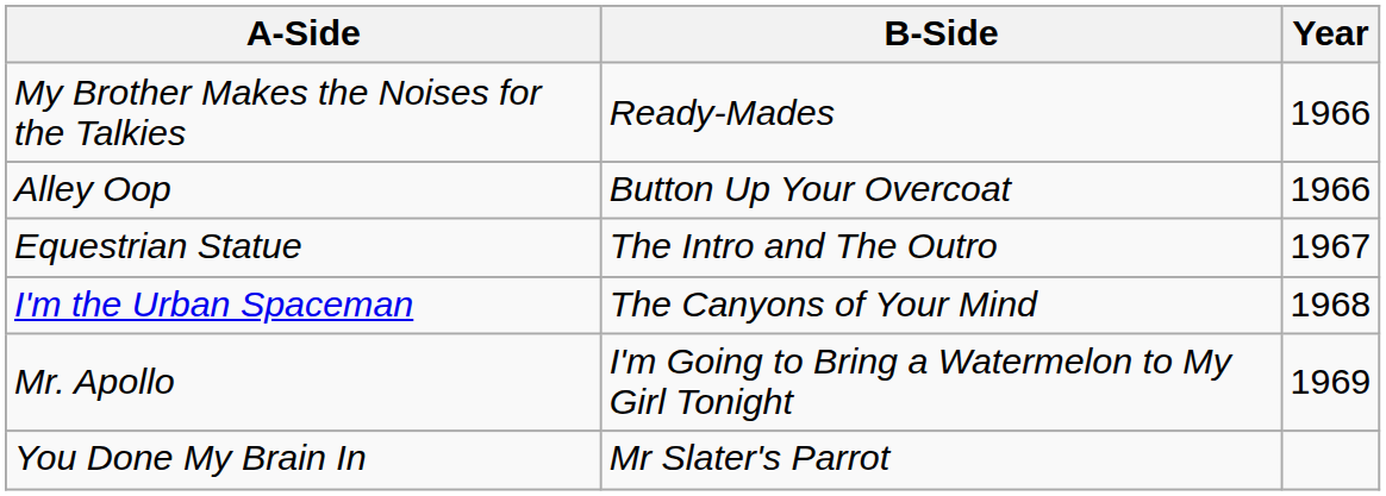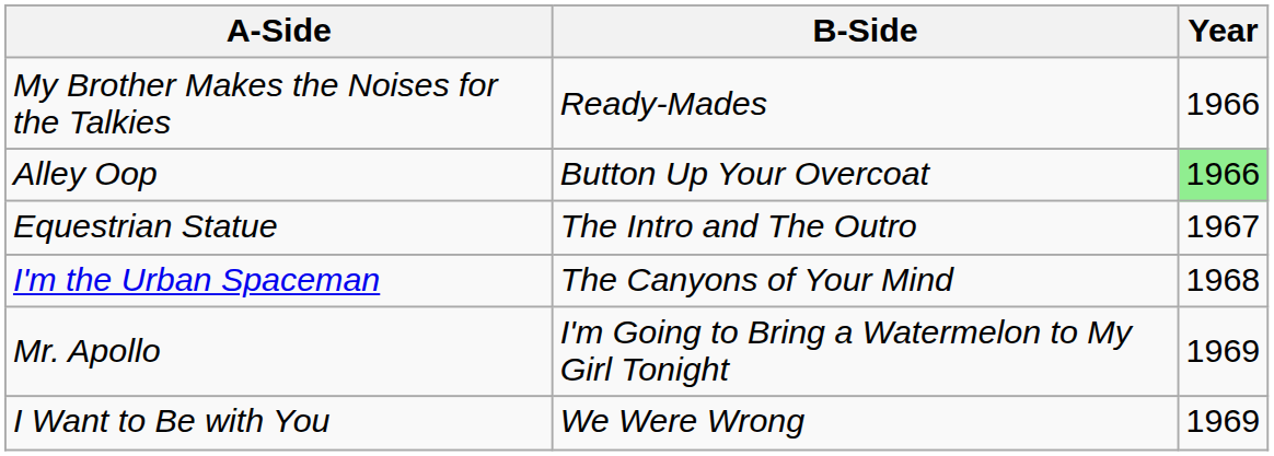 <table class="wikitable">
 <tr>
 <th>A-Side</th>
 <th>B-Side</th>
 <th>Year</th>
 </tr>
 <tr>
 <td><em>My Brother Makes the Noises for the Talkies</em></td>
 <td><em>Ready-Mades</em></td>
 <td>1966</td>
 </tr>
 <tr>
 <td><em>Alley Oop</em></td>
 <td><em>Button Up Your Overcoat</em></td>
-<td>1966</td>
+<td style="background: lightgreen;">1966</td>
 </tr>
 <tr>
 <td><em>Equestrian Statue</em></td>
 <td><em>The Intro and The Outro</em></td>
 <td>1967</td>
 </tr>
 <tr>
 <td><em><a href='#'>I'm the Urban Spaceman</a></em></td>
 <td><em>The Canyons of Your Mind</em></td>
 <td>1968</td>
 </tr>
 <tr>
 <td><em>Mr. Apollo</em></td>
 <td><em>I'm Going to Bring a Watermelon to My Girl Tonight</em></td>
 <td>1969</td>
 </tr>
 <tr>
-<td><em>You Done My Brain In</em></td>
-<td><em>Mr Slater's Parrot</em></td>
-<td></td>
+<td><em>I Want to Be with You</em></td>
+<td><em>We Were Wrong</em></td>
+<td>1969</td>
 </tr>
 </table>
